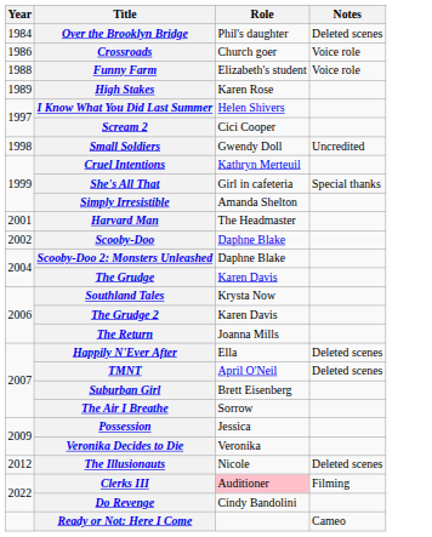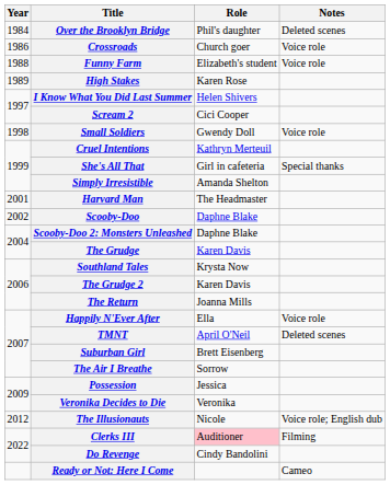 <table class="wikitable plainrowheaders sortable">
 <tr>
 <th scope="col">Year</th>
 <th scope="col">Title</th>
 <th scope="col">Role</th>
 <th scope="col" class="unsortable">Notes</th>
 </tr>
 <tr>
 <td>1984</td>
 <th scope="row"><em><a href='#'>Over the Brooklyn Bridge</a></em></th>
 <td>Phil's daughter</td>
 <td>Deleted scenes</td>
 </tr>
 <tr>
 <td>1986</td>
 <th scope="row"><em><a href='#'>Crossroads</a></em></th>
 <td>Church goer</td>
 <td>Voice role</td>
 </tr>
 <tr>
 <td>1988</td>
 <th scope="row"><em><a href='#'>Funny Farm</a></em></th>
 <td>Elizabeth's student</td>
 <td>Voice role</td>
 </tr>
 <tr>
 <td>1989</td>
 <th scope="row"><em><a href='#'>High Stakes</a></em></th>
 <td>Karen Rose</td>
 <td></td>
 </tr>
 <tr>
 <td rowspan=2>1997</td>
 <th scope="row"><em><a href='#'>I Know What You Did Last Summer</a></em></th>
 <td><a href='#'>Helen Shivers</a></td>
 <td></td>
 </tr>
 <tr>
 <th scope="row"><em><a href='#'>Scream 2</a></em></th>
 <td>Cici Cooper</td>
 <td></td>
 </tr>
 <tr>
 <td>1998</td>
 <th scope="row"><em><a href='#'>Small Soldiers</a></em></th>
 <td>Gwendy Doll</td>
-<td>Uncredited</td>
+<td>Voice role</td>
 </tr>
 <tr>
 <td rowspan=3>1999</td>
 <th scope="row"><em><a href='#'>Cruel Intentions</a></em></th>
 <td><a href='#'>Kathryn Merteuil</a></td>
 <td></td>
 </tr>
 <tr>
 <th scope="row"><em><a href='#'>She's All That</a></em></th>
 <td>Girl in cafeteria</td>
 <td>Special thanks</td>
 </tr>
 <tr>
 <th scope="row"><em><a href='#'>Simply Irresistible</a></em></th>
 <td>Amanda Shelton</td>
 <td></td>
 </tr>
 <tr>
 <td>2001</td>
 <th scope="row"><em><a href='#'>Harvard Man</a></em></th>
 <td>The Headmaster</td>
 <td></td>
 </tr>
 <tr>
 <td>2002</td>
 <th scope="row"><em><a href='#'>Scooby-Doo</a></em></th>
 <td><a href='#'>Daphne Blake</a></td>
 <td></td>
 </tr>
 <tr>
 <td rowspan=2>2004</td>
 <th scope="row"><em><a href='#'>Scooby-Doo 2: Monsters Unleashed</a></em></th>
 <td>Daphne Blake</td>
 <td></td>
 </tr>
 <tr>
 <th scope="row"><em><a href='#'>The Grudge</a></em></th>
 <td><a href='#'>Karen Davis</a></td>
 <td></td>
 </tr>
 <tr>
 <td rowspan=3>2006</td>
 <th scope="row"><em><a href='#'>Southland Tales</a></em></th>
 <td>Krysta Now</td>
 <td></td>
 </tr>
 <tr>
 <th scope="row"><em><a href='#'>The Grudge 2</a></em></th>
 <td>Karen Davis</td>
 <td></td>
 </tr>
 <tr>
 <th scope="row"><em><a href='#'>The Return</a></em></th>
 <td>Joanna Mills</td>
 <td></td>
 </tr>
 <tr>
 <td rowspan=4>2007</td>
 <th scope="row"><em><a href='#'>Happily N'Ever After</a></em></th>
 <td>Ella</td>
-<td>Deleted scenes</td>
+<td>Voice role</td>
 </tr>
 <tr>
 <th scope="row"><em><a href='#'>TMNT</a></em></th>
 <td><a href='#'>April O'Neil</a></td>
 <td>Deleted scenes</td>
 </tr>
 <tr>
 <th scope="row"><em><a href='#'>Suburban Girl</a></em></th>
 <td>Brett Eisenberg</td>
 <td></td>
 </tr>
 <tr>
 <th scope="row"><em><a href='#'>The Air I Breathe</a></em></th>
 <td>Sorrow</td>
 <td></td>
 </tr>
 <tr>
 <td rowspan=2>2009</td>
 <th scope="row"><em><a href='#'>Possession</a></em></th>
 <td>Jessica</td>
 <td></td>
 </tr>
 <tr>
 <th scope="row"><em><a href='#'>Veronika Decides to Die</a></em></th>
 <td>Veronika</td>
 <td></td>
 </tr>
 <tr>
 <td>2012</td>
 <th scope="row"><em><a href='#'>The Illusionauts</a></em></th>
 <td>Nicole</td>
-<td>Deleted scenes</td>
+<td>Voice role; English dub</td>
 </tr>
 <tr>
 <td rowspan=2>2022</td>
 <th scope="row"><em><a href='#'>Clerks III</a></em></th>
 <td style="background: pink;">Auditioner</td>
 <td>Filming</td>
 </tr>
 <tr>
 <th scope="row"><em><a href='#'>Do Revenge</a></em></th>
 <td>Cindy Bandolini</td>
 <td></td>
 </tr>
 <tr>
 <td></td>
 <th scope="row"><em><a href='#'>Ready or Not: Here I Come</a></em></th>
 <td></td>
 <td>Cameo</td>
 </tr>
 </table>
